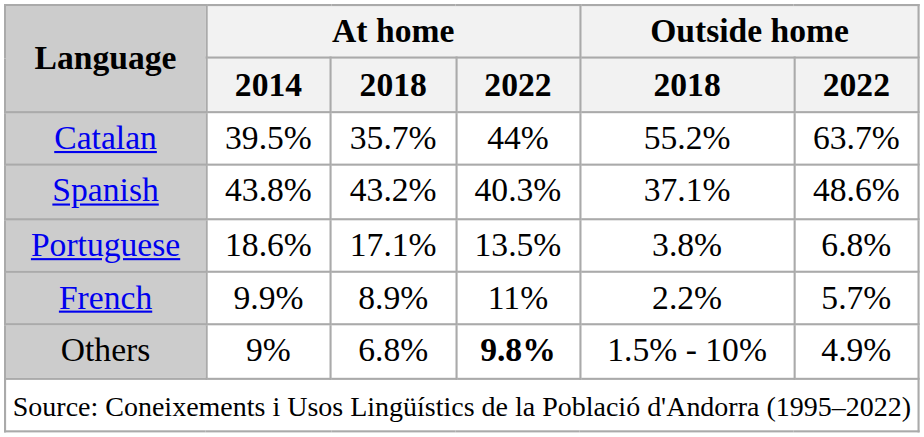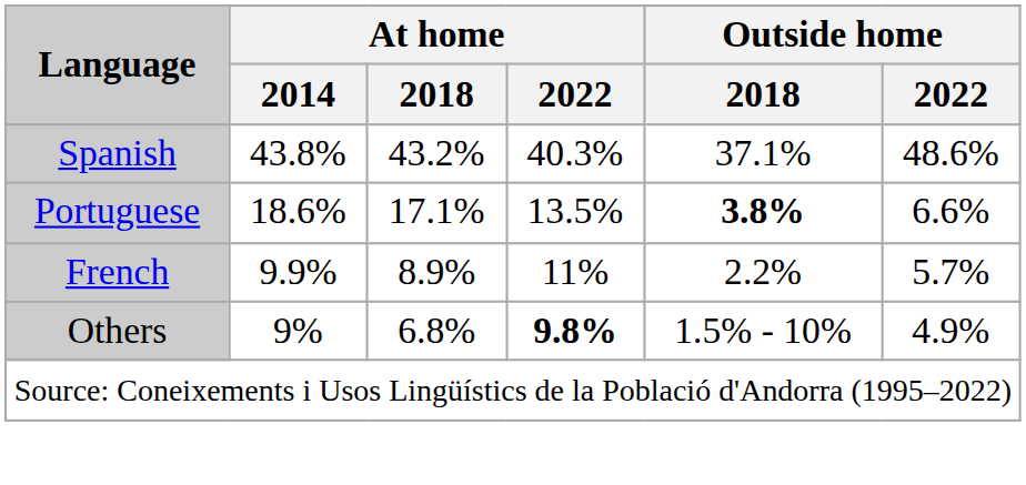 <table class="wikitable" style="border:1px solid #999; background:#fff;">
 <tr style="text-align:center;">
 <th rowspan="2" style="background:#ccc;">Language</th>
 <th colspan="3">At home</th>
 <th colspan="2">Outside home</th>
 </tr>
 <tr>
 <th>2014</th>
 <th>2018</th>
 <th>2022</th>
 <th>2018</th>
 <th>2022</th>
 </tr>
 <tr style="text-align:center;">
-<td style="background:#ccc;"><a href='#'>Catalan</a></td>
-<td>39.5%</td>
-<td>35.7%</td>
-<td>44%</td>
-<td>55.2%</td>
-<td>63.7%</td>
-</tr>
-<tr style="text-align:center;">
 <td style="background:#ccc;"><a href='#'>Spanish</a></td>
 <td>43.8%</td>
 <td>43.2%</td>
 <td>40.3%</td>
 <td>37.1%</td>
 <td>48.6%</td>
 </tr>
 <tr style="text-align:center;">
 <td style="background:#ccc;"><a href='#'>Portuguese</a></td>
 <td>18.6%</td>
 <td>17.1%</td>
 <td>13.5%</td>
-<td>3.8%</td>
-<td>6.8%</td>
+<td><strong>3.8%</strong></td>
+<td>6.6%</td>
 </tr>
 <tr style="text-align:center;">
 <td style="background:#ccc;"><a href='#'>French</a></td>
 <td>9.9%</td>
 <td>8.9%</td>
 <td>11%</td>
 <td>2.2%</td>
 <td>5.7%</td>
 </tr>
 <tr style="text-align:center;">
 <td style="background:#ccc;">Others</td>
 <td>9%</td>
 <td>6.8%</td>
 <td><strong>9.8%</strong></td>
 <td>1.5% - 10%</td>
 <td>4.9%</td>
 </tr>
 <tr>
 <td colspan="6"><small>Source: Coneixements i Usos Lingüístics de la Població d'Andorra (1995–2022)</small></td>
 </tr>
 </table>
